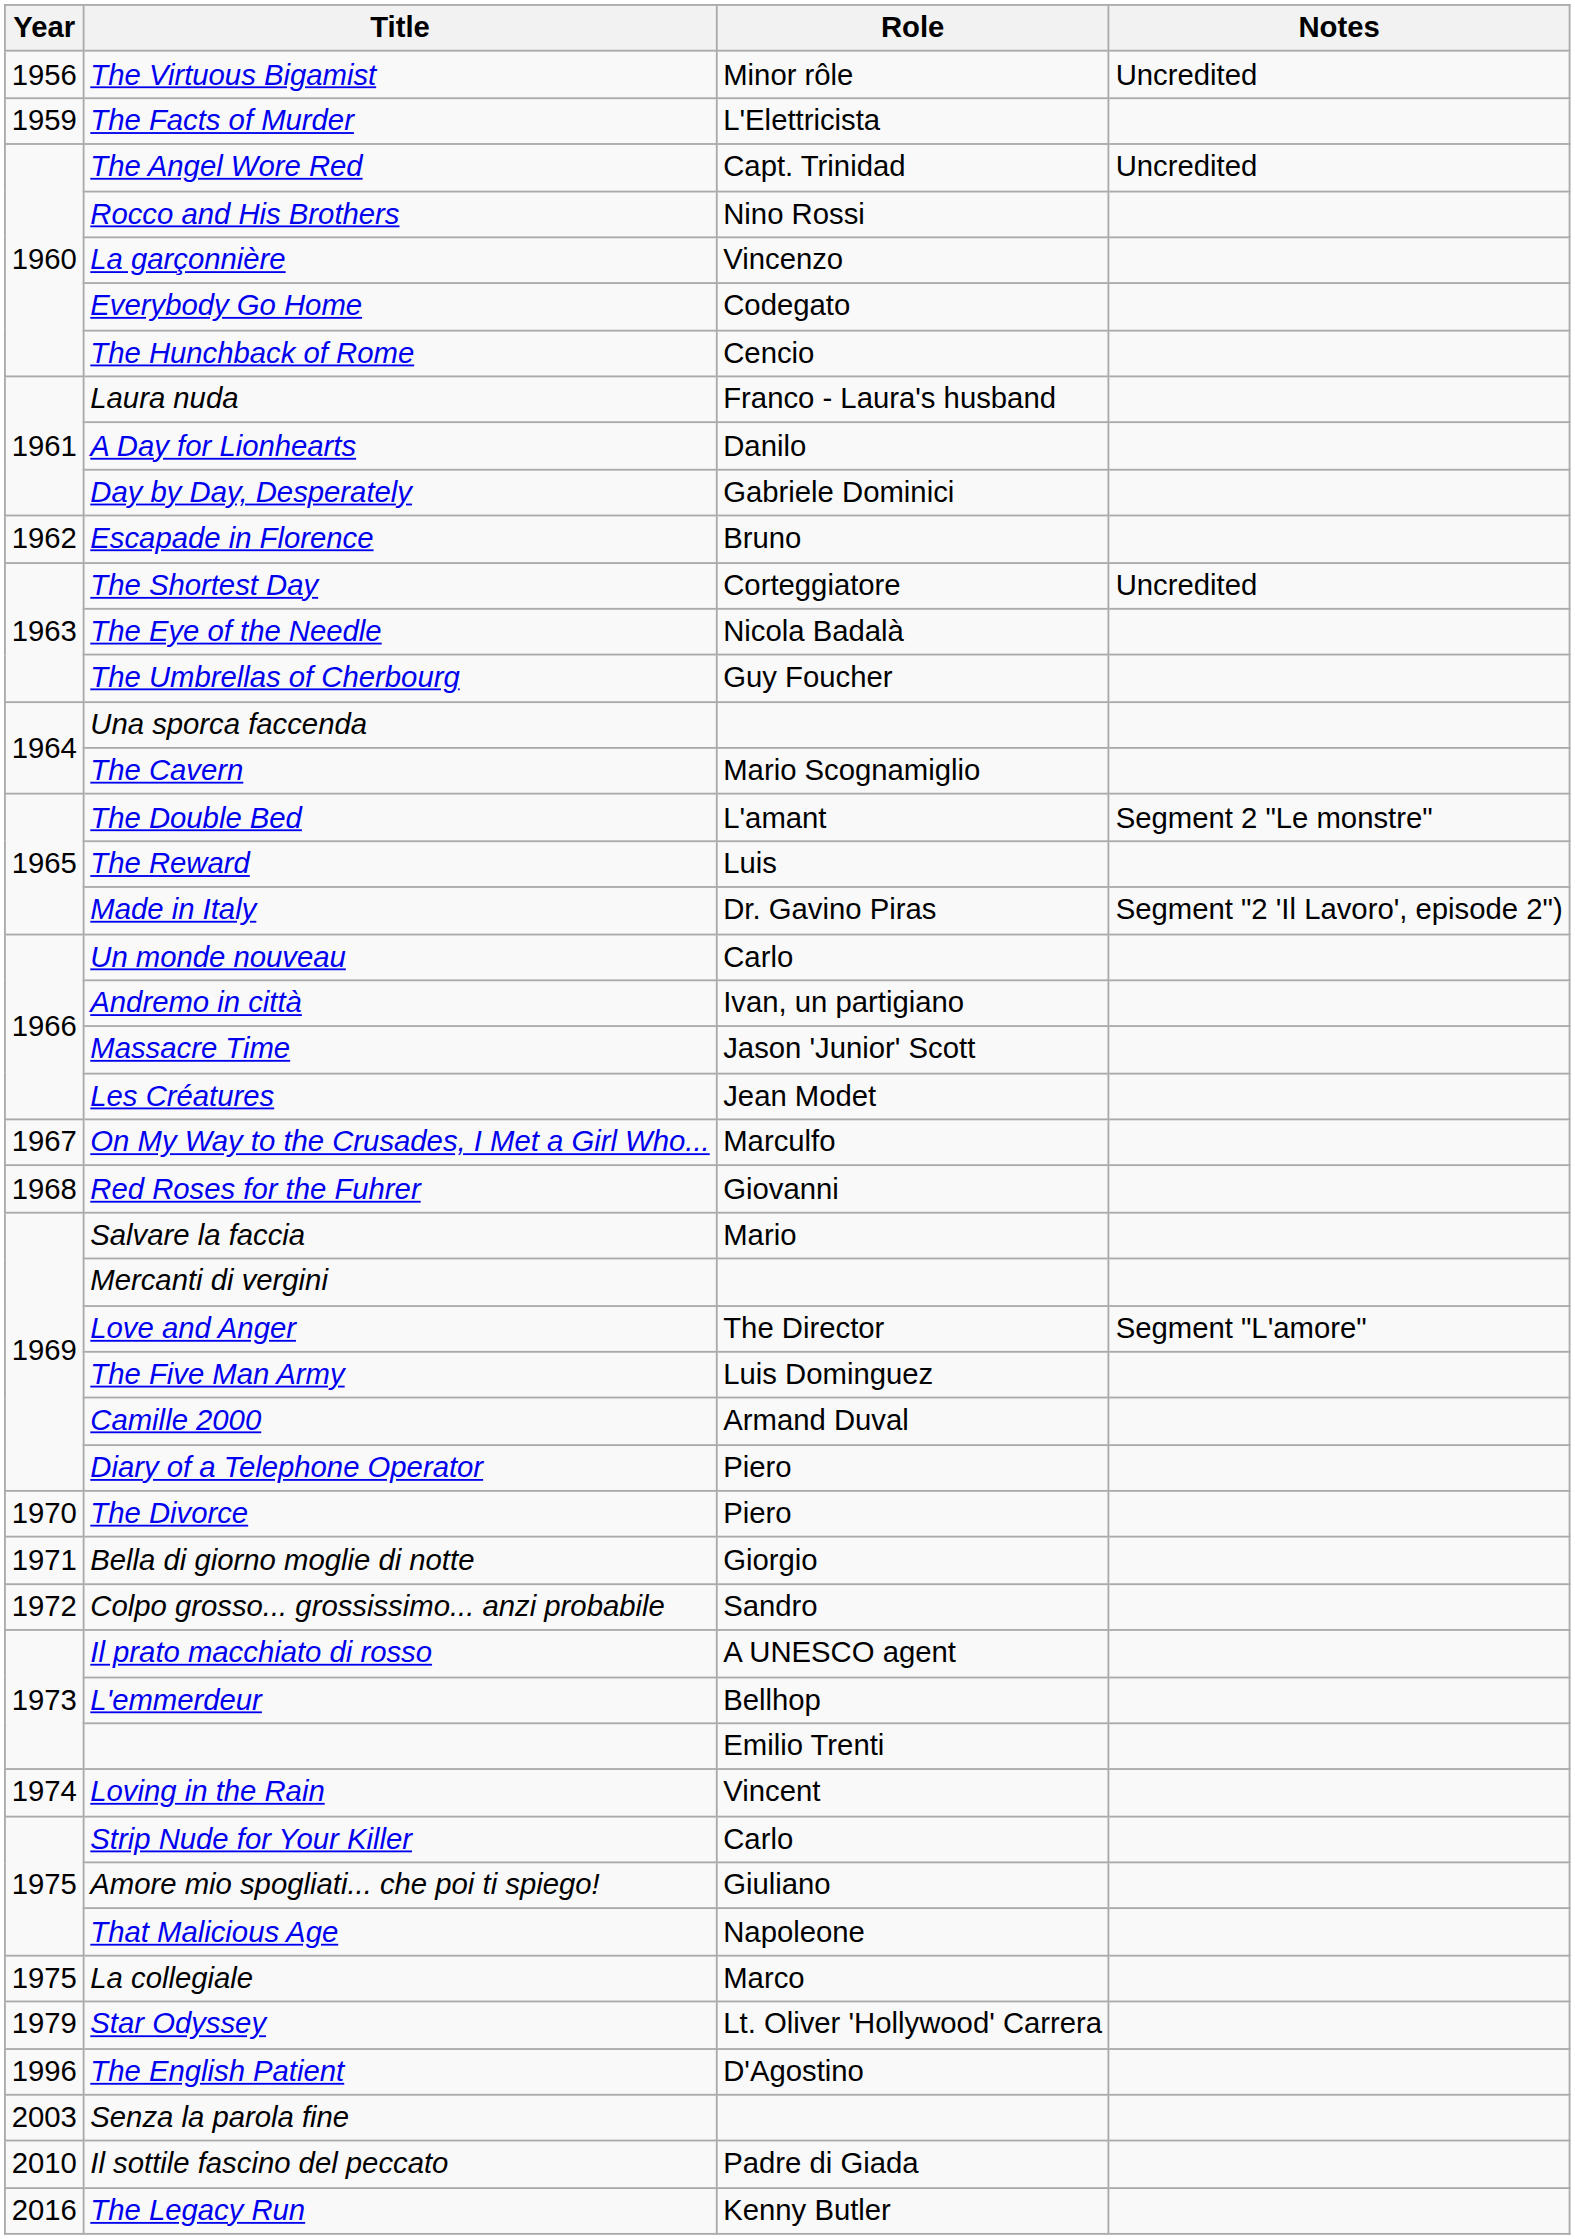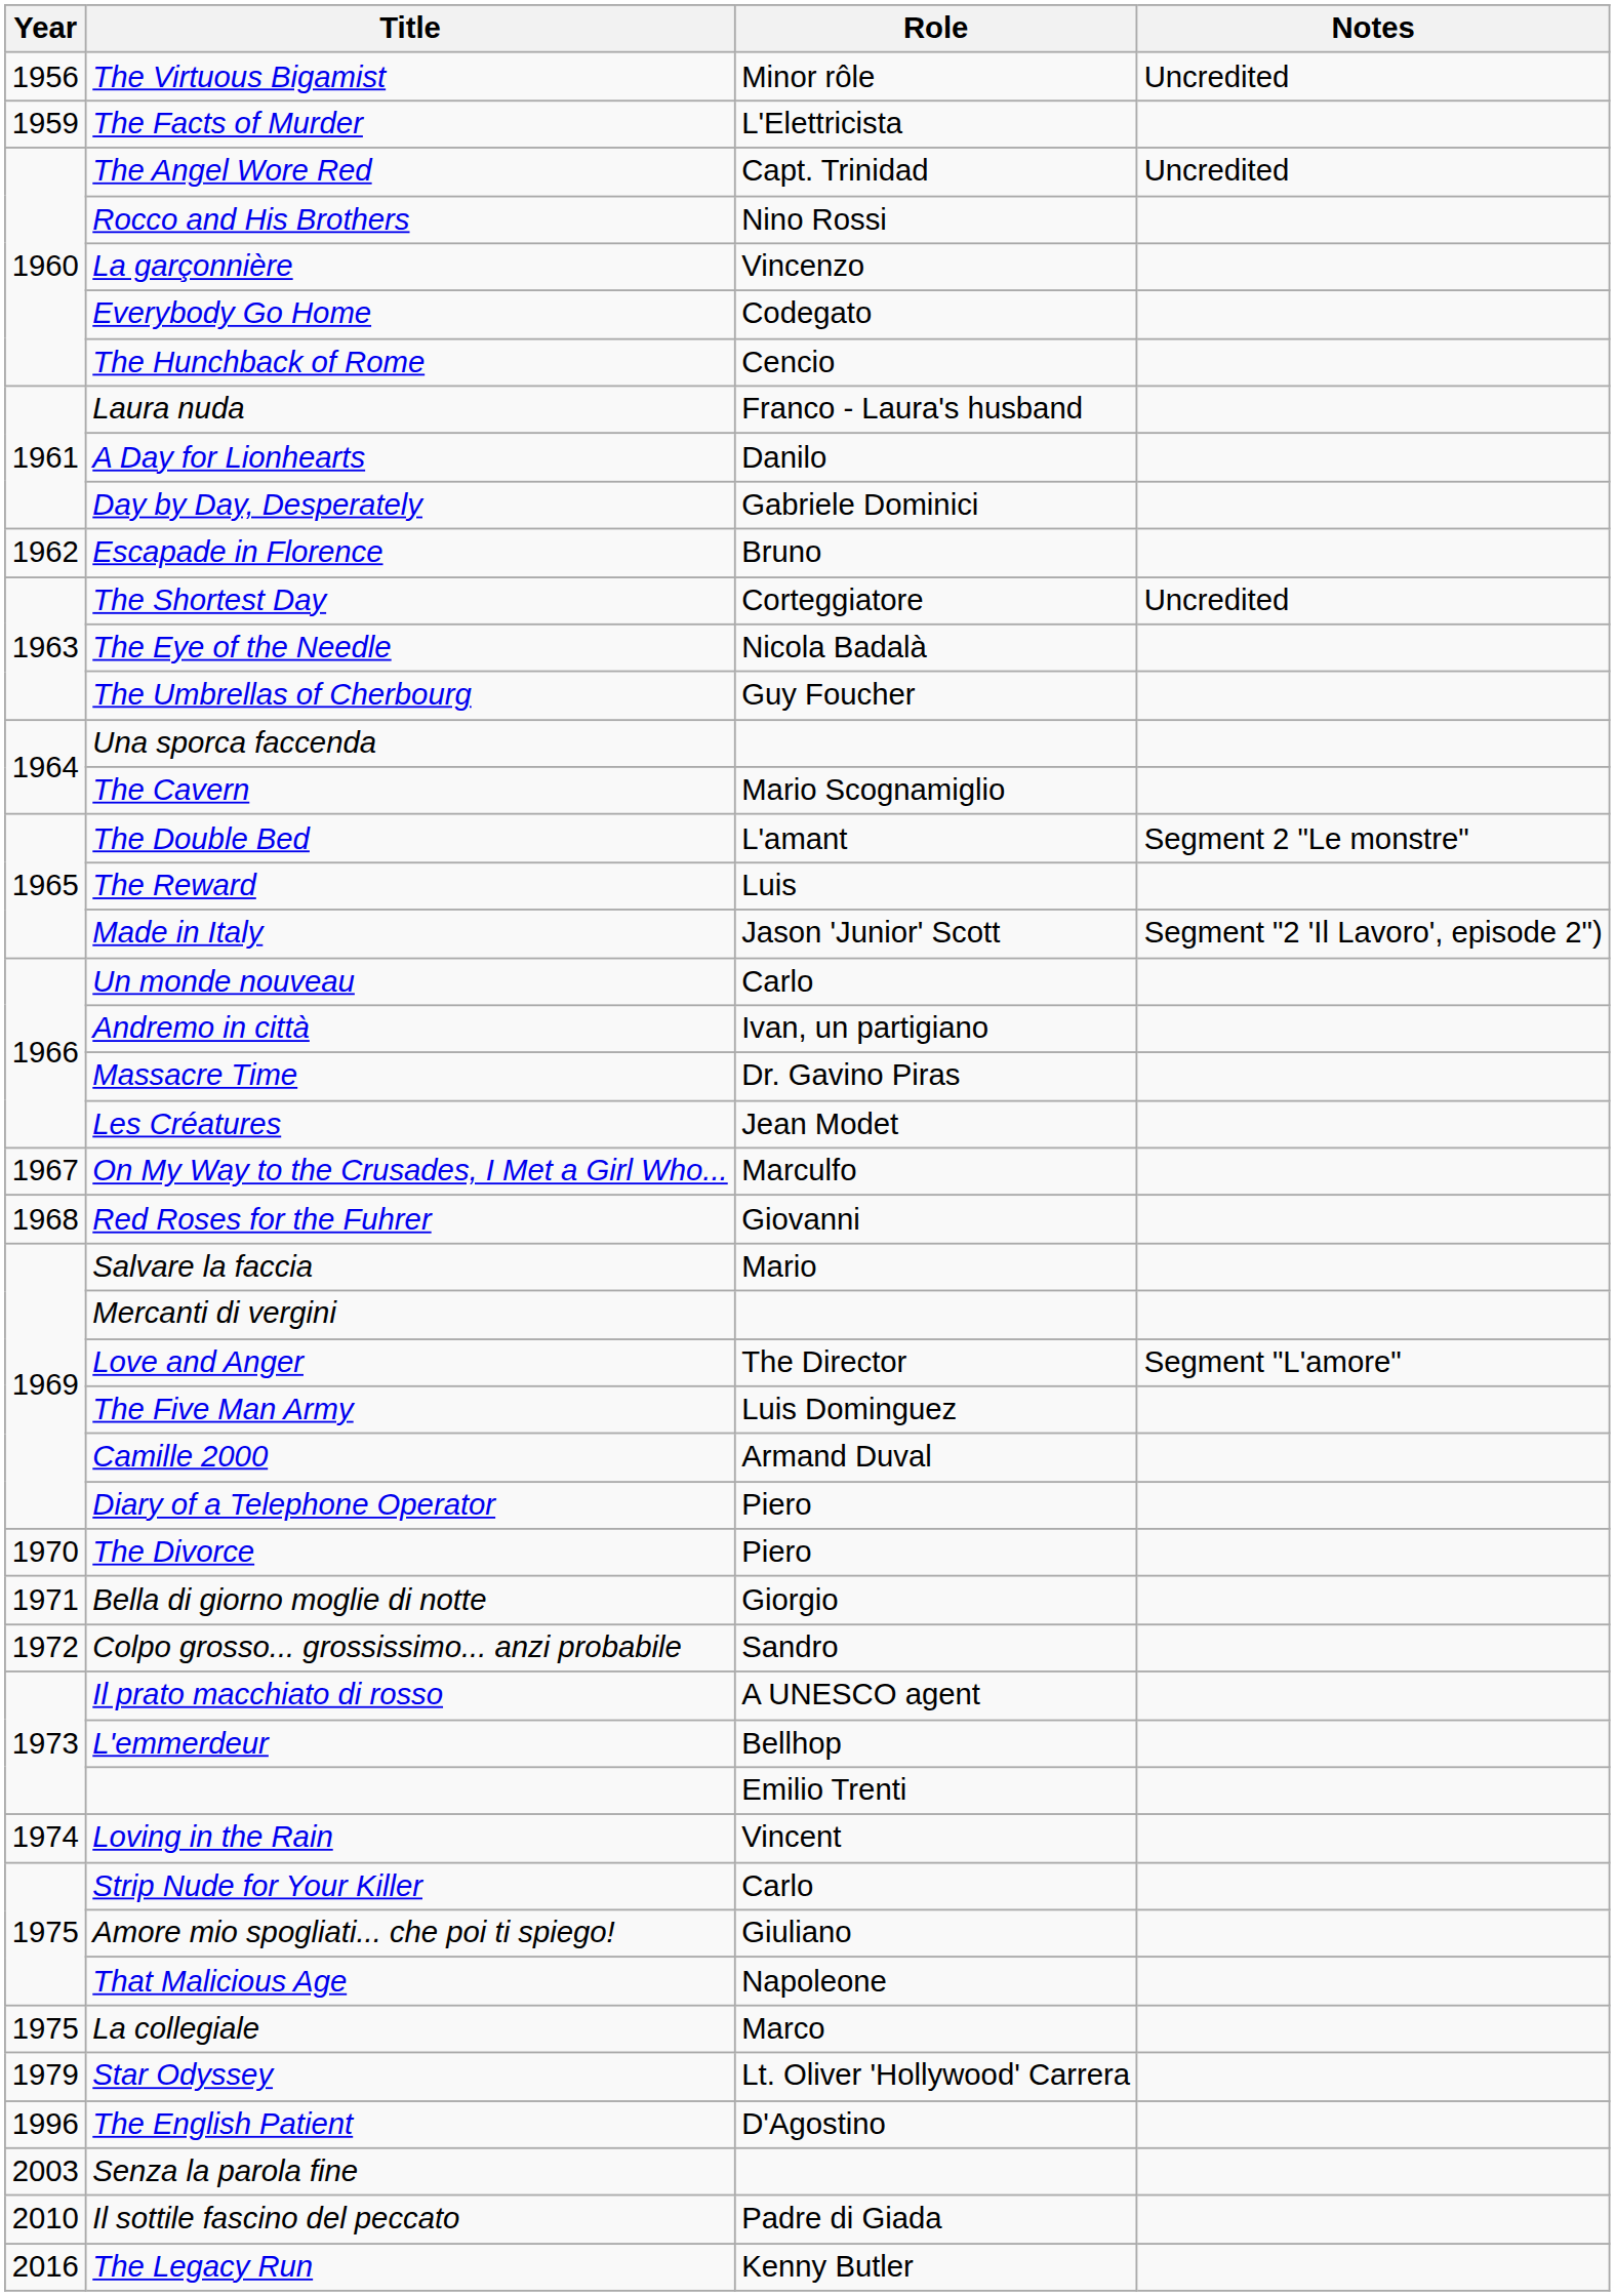 <table class="wikitable">
 <tr>
 <th>Year</th>
 <th>Title</th>
 <th>Role</th>
 <th>Notes</th>
 </tr>
 <tr>
 <td>1956</td>
 <td><em><a href='#'>The Virtuous Bigamist</a></em></td>
 <td>Minor rôle</td>
 <td>Uncredited</td>
 </tr>
 <tr>
 <td>1959</td>
 <td><em><a href='#'>The Facts of Murder</a></em></td>
 <td>L'Elettricista</td>
 <td></td>
 </tr>
 <tr>
 <td rowspan=5>1960</td>
 <td><em><a href='#'>The Angel Wore Red</a></em></td>
 <td>Capt. Trinidad</td>
 <td>Uncredited</td>
 </tr>
 <tr>
 <td><em><a href='#'>Rocco and His Brothers</a></em></td>
 <td>Nino Rossi</td>
 <td></td>
 </tr>
 <tr>
 <td><em><a href='#'>La garçonnière</a></em></td>
 <td>Vincenzo</td>
 <td></td>
 </tr>
 <tr>
 <td><em><a href='#'>Everybody Go Home</a></em></td>
 <td>Codegato</td>
 <td></td>
 </tr>
 <tr>
 <td><em><a href='#'>The Hunchback of Rome</a></em></td>
 <td>Cencio</td>
 <td></td>
 </tr>
 <tr>
 <td rowspan=3>1961</td>
 <td><em>Laura nuda</em></td>
 <td>Franco - Laura's husband</td>
 <td></td>
 </tr>
 <tr>
 <td><em><a href='#'>A Day for Lionhearts</a></em></td>
 <td>Danilo</td>
 <td></td>
 </tr>
 <tr>
 <td><em><a href='#'>Day by Day, Desperately</a></em></td>
 <td>Gabriele Dominici</td>
 <td></td>
 </tr>
 <tr>
 <td>1962</td>
 <td><em><a href='#'>Escapade in Florence</a></em></td>
 <td>Bruno</td>
 <td></td>
 </tr>
 <tr>
 <td rowspan=3>1963</td>
 <td><em><a href='#'>The Shortest Day</a></em></td>
 <td>Corteggiatore</td>
 <td>Uncredited</td>
 </tr>
 <tr>
 <td><em><a href='#'>The Eye of the Needle</a></em></td>
 <td>Nicola Badalà</td>
 <td></td>
 </tr>
 <tr>
 <td><em><a href='#'>The Umbrellas of Cherbourg</a></em></td>
 <td>Guy Foucher</td>
 <td></td>
 </tr>
 <tr>
 <td rowspan=2>1964</td>
 <td><em>Una sporca faccenda</em></td>
 <td></td>
 <td></td>
 </tr>
 <tr>
 <td><em><a href='#'>The Cavern</a></em></td>
 <td>Mario Scognamiglio</td>
 <td></td>
 </tr>
 <tr>
 <td rowspan=3>1965</td>
 <td><em><a href='#'>The Double Bed</a></em></td>
 <td>L'amant</td>
 <td>Segment 2 "Le monstre"</td>
 </tr>
 <tr>
 <td><em><a href='#'>The Reward</a></em></td>
 <td>Luis</td>
 <td></td>
 </tr>
 <tr>
 <td><em><a href='#'>Made in Italy</a></em></td>
-<td>Dr. Gavino Piras</td>
+<td>Jason 'Junior' Scott</td>
 <td>Segment "2 'Il Lavoro', episode 2")</td>
 </tr>
 <tr>
 <td rowspan=4>1966</td>
 <td><em><a href='#'>Un monde nouveau</a></em></td>
 <td>Carlo</td>
 <td></td>
 </tr>
 <tr>
 <td><em><a href='#'>Andremo in città</a></em></td>
 <td>Ivan, un partigiano</td>
 <td></td>
 </tr>
 <tr>
 <td><em><a href='#'>Massacre Time</a></em></td>
-<td>Jason 'Junior' Scott</td>
+<td>Dr. Gavino Piras</td>
 <td></td>
 </tr>
 <tr>
 <td><em><a href='#'>Les Créatures</a></em></td>
 <td>Jean Modet</td>
 <td></td>
 </tr>
 <tr>
 <td>1967</td>
 <td><em><a href='#'>On My Way to the Crusades, I Met a Girl Who...</a></em></td>
 <td>Marculfo</td>
 <td></td>
 </tr>
 <tr>
 <td>1968</td>
 <td><em><a href='#'>Red Roses for the Fuhrer</a></em></td>
 <td>Giovanni</td>
 <td></td>
 </tr>
 <tr>
 <td rowspan=6>1969</td>
 <td><em>Salvare la faccia</em></td>
 <td>Mario</td>
 <td></td>
 </tr>
 <tr>
 <td><em>Mercanti di vergini</em></td>
 <td></td>
 <td></td>
 </tr>
 <tr>
 <td><em><a href='#'>Love and Anger</a></em></td>
 <td>The Director</td>
 <td>Segment "L'amore"</td>
 </tr>
 <tr>
 <td><em><a href='#'>The Five Man Army</a></em></td>
 <td>Luis Dominguez</td>
 <td></td>
 </tr>
 <tr>
 <td><em><a href='#'>Camille 2000</a></em></td>
 <td>Armand Duval</td>
 <td></td>
 </tr>
 <tr>
 <td><em><a href='#'>Diary of a Telephone Operator</a></em></td>
 <td>Piero</td>
 <td></td>
 </tr>
 <tr>
 <td>1970</td>
 <td><em><a href='#'>The Divorce</a></em></td>
 <td>Piero</td>
 <td></td>
 </tr>
 <tr>
 <td>1971</td>
 <td><em>Bella di giorno moglie di notte</em></td>
 <td>Giorgio</td>
 <td></td>
 </tr>
 <tr>
 <td>1972</td>
 <td><em>Colpo grosso... grossissimo... anzi probabile</em></td>
 <td>Sandro</td>
 <td></td>
 </tr>
 <tr>
 <td rowspan=3>1973</td>
 <td><em><a href='#'>Il prato macchiato di rosso</a></em></td>
 <td>A UNESCO agent</td>
 <td></td>
 </tr>
 <tr>
 <td><em><a href='#'>L'emmerdeur</a></em></td>
 <td>Bellhop</td>
 <td></td>
 </tr>
 <tr>
 <td><em></em></td>
 <td>Emilio Trenti</td>
 <td></td>
 </tr>
 <tr>
 <td>1974</td>
 <td><em><a href='#'>Loving in the Rain</a></em></td>
 <td>Vincent</td>
 <td></td>
 </tr>
 <tr>
 <td rowspan=3>1975</td>
 <td><em><a href='#'>Strip Nude for Your Killer</a></em></td>
 <td>Carlo</td>
 <td></td>
 </tr>
 <tr>
 <td><em>Amore mio spogliati... che poi ti spiego!</em></td>
 <td>Giuliano</td>
 <td></td>
 </tr>
 <tr>
 <td><em><a href='#'>That Malicious Age</a></em></td>
 <td>Napoleone</td>
 <td></td>
 </tr>
 <tr>
 <td>1975</td>
 <td><em>La collegiale</em></td>
 <td>Marco</td>
 <td></td>
 </tr>
 <tr>
 <td>1979</td>
 <td><em><a href='#'>Star Odyssey</a></em></td>
 <td>Lt. Oliver 'Hollywood' Carrera</td>
 <td></td>
 </tr>
 <tr>
 <td>1996</td>
 <td><em><a href='#'>The English Patient</a></em></td>
 <td>D'Agostino</td>
 <td></td>
 </tr>
 <tr>
 <td>2003</td>
 <td><em>Senza la parola fine</em></td>
 <td></td>
 <td></td>
 </tr>
 <tr>
 <td>2010</td>
 <td><em>Il sottile fascino del peccato</em></td>
 <td>Padre di Giada</td>
 <td></td>
 </tr>
 <tr>
 <td>2016</td>
 <td><em><a href='#'>The Legacy Run</a></em></td>
 <td>Kenny Butler</td>
 <td></td>
 </tr>
 </table>
